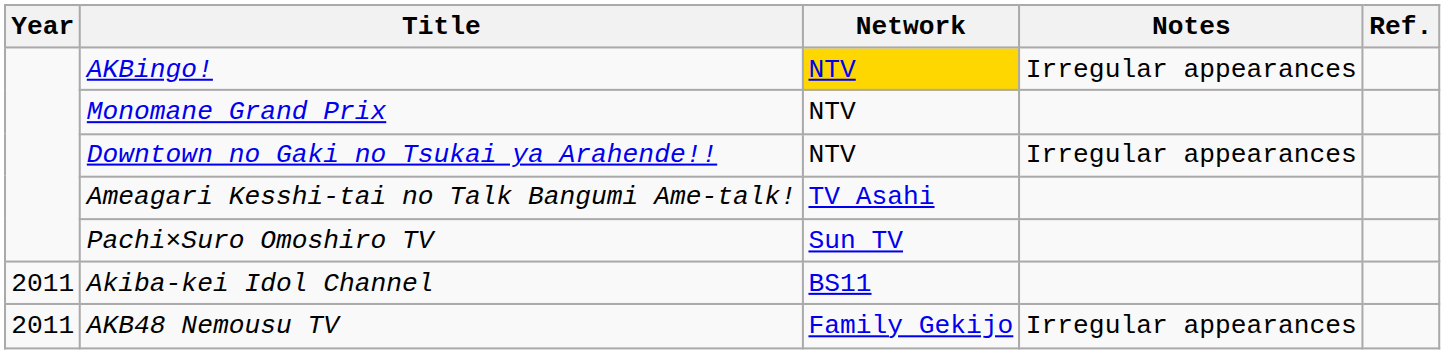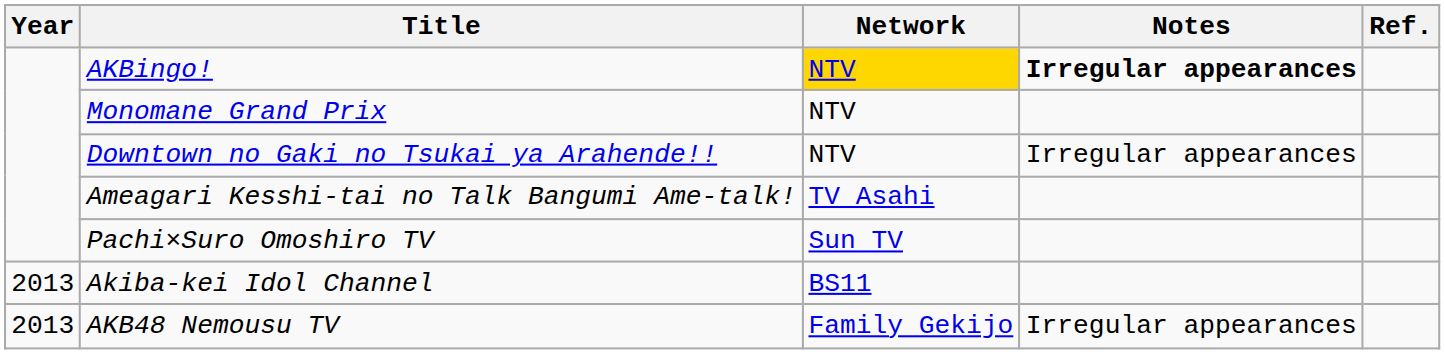 <table class="wikitable">
 <tr>
 <th>Year</th>
 <th>Title</th>
 <th>Network</th>
 <th>Notes</th>
 <th>Ref.</th>
 </tr>
 <tr>
 <td rowspan="5"></td>
 <td><em><a href='#'>AKBingo!</a></em></td>
 <td style="background: gold;"><a href='#'>NTV</a></td>
-<td>Irregular appearances</td>
+<td><strong>Irregular appearances</strong></td>
 <td></td>
 </tr>
 <tr>
 <td><em><a href='#'>Monomane Grand Prix</a></em></td>
 <td>NTV</td>
 <td></td>
 <td></td>
 </tr>
 <tr>
 <td><em><a href='#'>Downtown no Gaki no Tsukai ya Arahende!!</a></em></td>
 <td>NTV</td>
 <td>Irregular appearances</td>
 <td></td>
 </tr>
 <tr>
 <td><em>Ameagari Kesshi-tai no Talk Bangumi Ame-talk!</em></td>
 <td><a href='#'>TV Asahi</a></td>
 <td></td>
 <td></td>
 </tr>
 <tr>
 <td><em>Pachi×Suro Omoshiro TV</em></td>
 <td><a href='#'>Sun TV</a></td>
 <td></td>
 <td></td>
 </tr>
 <tr>
-<td>2011</td>
+<td>2013</td>
 <td><em>Akiba-kei Idol Channel</em></td>
 <td><a href='#'>BS11</a></td>
 <td></td>
 <td></td>
 </tr>
 <tr>
-<td>2011</td>
+<td>2013</td>
 <td><em>AKB48 Nemousu TV</em></td>
 <td><a href='#'>Family Gekijo</a></td>
 <td>Irregular appearances</td>
 <td></td>
 </tr>
 </table>
